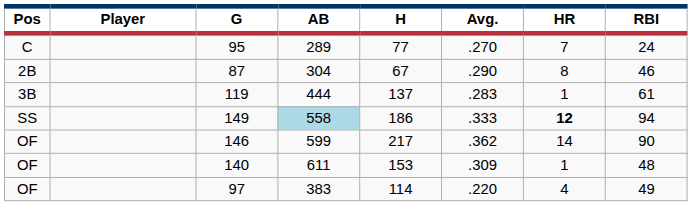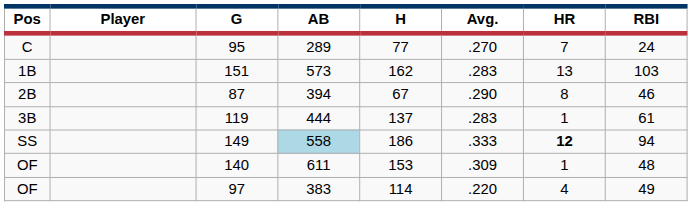 <table class="wikitable sortable">
 <tr>
 <th style="background:#FFFFFF; border-top:#023465 5px solid; border-bottom:#ba313c 5px solid;" width="5%">Pos</th>
 <th style="background:#FFFFFF; border-top:#023465 5px solid; border-bottom:#ba313c 5px solid;" width="16%">Player</th>
 <th style="background:#FFFFFF; border-top:#023465 5px solid; border-bottom:#ba313c 5px solid;" width="9%">G</th>
 <th style="background:#FFFFFF; border-top:#023465 5px solid; border-bottom:#ba313c 5px solid;" width="9%">AB</th>
 <th style="background:#FFFFFF; border-top:#023465 5px solid; border-bottom:#ba313c 5px solid;" width="9%">H</th>
 <th style="background:#FFFFFF; border-top:#023465 5px solid; border-bottom:#ba313c 5px solid;" width="9%">Avg.</th>
 <th style="background:#FFFFFF; border-top:#023465 5px solid; border-bottom:#ba313c 5px solid;" width="9%">HR</th>
 <th style="background:#FFFFFF; border-top:#023465 5px solid; border-bottom:#ba313c 5px solid;" width="9%">RBI</th>
 </tr>
 <tr align="center">
 <td>C</td>
 <td></td>
 <td>95</td>
 <td>289</td>
 <td>77</td>
 <td>.270</td>
 <td>7</td>
 <td>24</td>
 </tr>
 <tr align="center">
+<td>1B</td>
+<td></td>
+<td>151</td>
+<td>573</td>
+<td>162</td>
+<td>.283</td>
+<td>13</td>
+<td>103</td>
+</tr>
+<tr align="center">
 <td>2B</td>
 <td></td>
 <td>87</td>
-<td>304</td>
+<td>394</td>
 <td>67</td>
 <td>.290</td>
 <td>8</td>
 <td>46</td>
 </tr>
 <tr align="center">
 <td>3B</td>
 <td></td>
 <td>119</td>
 <td>444</td>
 <td>137</td>
 <td>.283</td>
 <td>1</td>
 <td>61</td>
 </tr>
 <tr align="center">
 <td>SS</td>
 <td></td>
 <td>149</td>
 <td style="background: lightblue;">558</td>
 <td>186</td>
 <td>.333</td>
 <td><strong>12</strong></td>
 <td>94</td>
 </tr>
 <tr align="center">
 <td>OF</td>
 <td></td>
-<td>146</td>
-<td>599</td>
-<td>217</td>
-<td>.362</td>
-<td>14</td>
-<td>90</td>
-</tr>
-<tr align="center">
-<td>OF</td>
-<td></td>
 <td>140</td>
 <td>611</td>
 <td>153</td>
 <td>.309</td>
 <td>1</td>
 <td>48</td>
 </tr>
 <tr align="center">
 <td>OF</td>
 <td></td>
 <td>97</td>
 <td>383</td>
 <td>114</td>
 <td>.220</td>
 <td>4</td>
 <td>49</td>
 </tr>
 </table>
